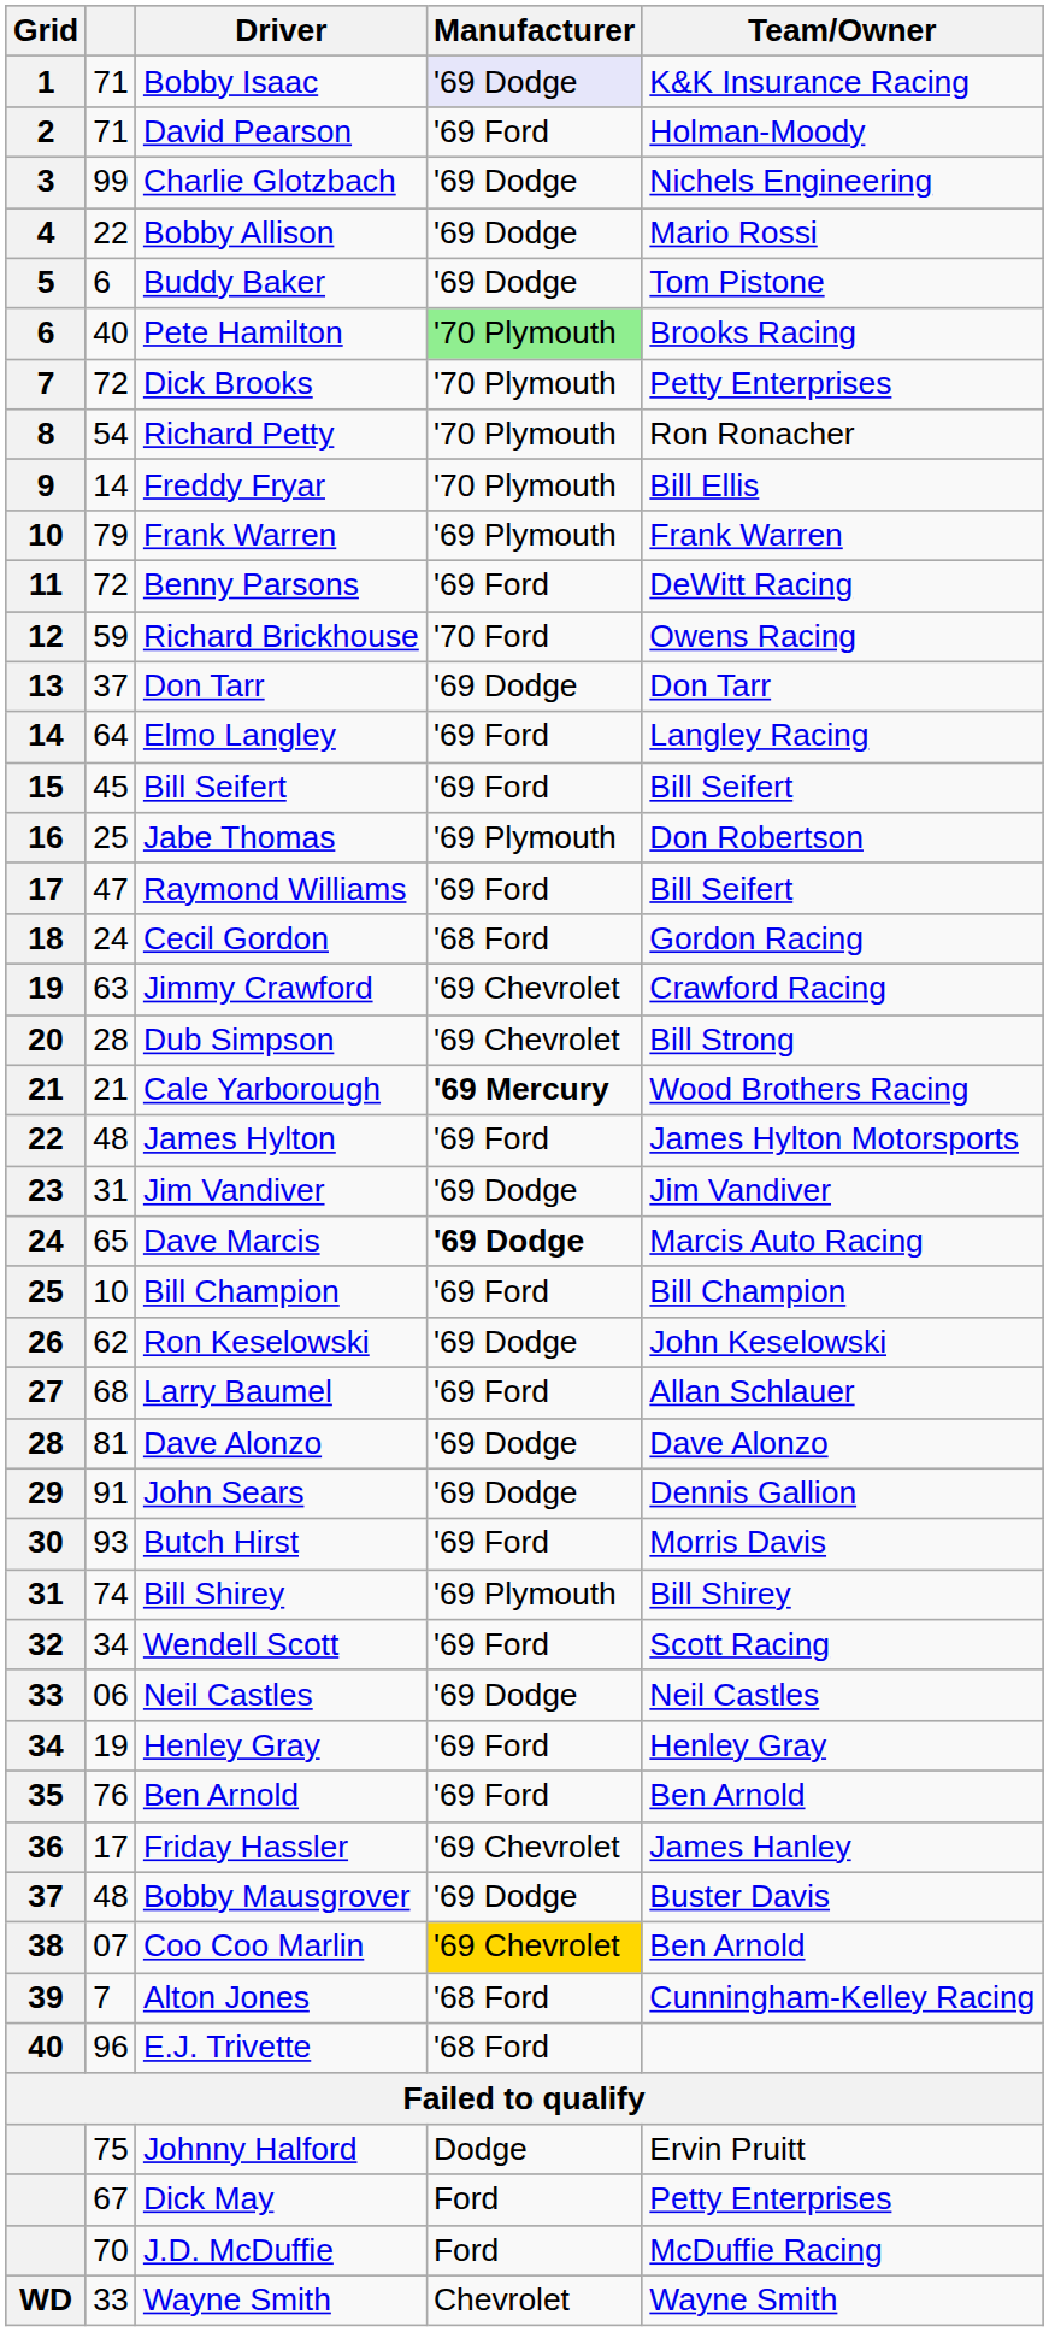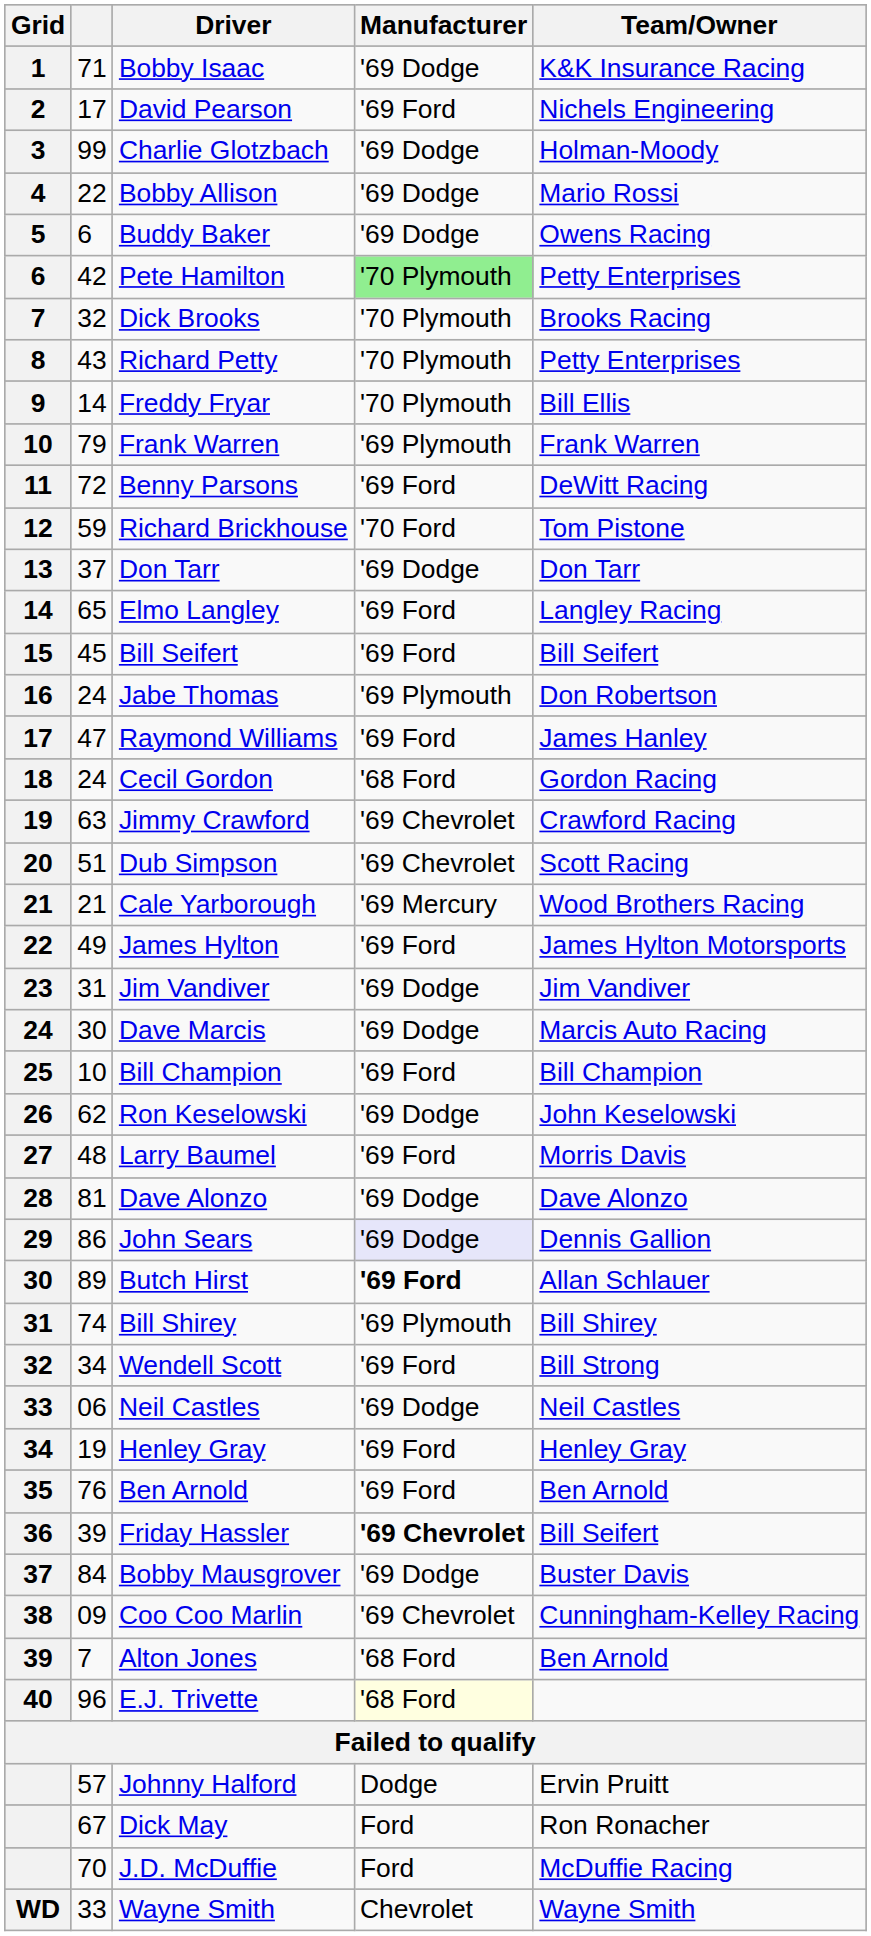 <table class="wikitable">
 <tr>
 <th>Grid</th>
 <th></th>
 <th>Driver</th>
 <th>Manufacturer</th>
 <th>Team/Owner</th>
 </tr>
 <tr>
 <th>1</th>
 <td>71</td>
 <td><a href='#'>Bobby Isaac</a></td>
-<td style="background: lavender;">'69 Dodge</td>
+<td>'69 Dodge</td>
 <td><a href='#'>K&K Insurance Racing</a></td>
 </tr>
 <tr>
 <th>2</th>
-<td>71</td>
+<td>17</td>
 <td><a href='#'>David Pearson</a></td>
 <td>'69 Ford</td>
-<td><a href='#'>Holman-Moody</a></td>
+<td><a href='#'>Nichels Engineering</a></td>
 </tr>
 <tr>
 <th>3</th>
 <td>99</td>
 <td><a href='#'>Charlie Glotzbach</a></td>
 <td>'69 Dodge</td>
-<td><a href='#'>Nichels Engineering</a></td>
+<td><a href='#'>Holman-Moody</a></td>
 </tr>
 <tr>
 <th>4</th>
 <td>22</td>
 <td><a href='#'>Bobby Allison</a></td>
 <td>'69 Dodge</td>
 <td><a href='#'>Mario Rossi</a></td>
 </tr>
 <tr>
 <th>5</th>
 <td>6</td>
 <td><a href='#'>Buddy Baker</a></td>
 <td>'69 Dodge</td>
-<td><a href='#'>Tom Pistone</a></td>
+<td><a href='#'>Owens Racing</a></td>
 </tr>
 <tr>
 <th>6</th>
-<td>40</td>
+<td>42</td>
 <td><a href='#'>Pete Hamilton</a></td>
 <td style="background: lightgreen;">'70 Plymouth</td>
+<td><a href='#'>Petty Enterprises</a></td>
+</tr>
+<tr>
+<th>7</th>
+<td>32</td>
+<td><a href='#'>Dick Brooks</a></td>
+<td>'70 Plymouth</td>
 <td><a href='#'>Brooks Racing</a></td>
 </tr>
 <tr>
-<th>7</th>
-<td>72</td>
-<td><a href='#'>Dick Brooks</a></td>
+<th>8</th>
+<td>43</td>
+<td><a href='#'>Richard Petty</a></td>
 <td>'70 Plymouth</td>
 <td><a href='#'>Petty Enterprises</a></td>
-</tr>
-<tr>
-<th>8</th>
-<td>54</td>
-<td><a href='#'>Richard Petty</a></td>
-<td>'70 Plymouth</td>
-<td>Ron Ronacher</td>
 </tr>
 <tr>
 <th>9</th>
 <td>14</td>
 <td><a href='#'>Freddy Fryar</a></td>
 <td>'70 Plymouth</td>
 <td><a href='#'>Bill Ellis</a></td>
 </tr>
 <tr>
 <th>10</th>
 <td>79</td>
 <td><a href='#'>Frank Warren</a></td>
 <td>'69 Plymouth</td>
 <td><a href='#'>Frank Warren</a></td>
 </tr>
 <tr>
 <th>11</th>
 <td>72</td>
 <td><a href='#'>Benny Parsons</a></td>
 <td>'69 Ford</td>
 <td><a href='#'>DeWitt Racing</a></td>
 </tr>
 <tr>
 <th>12</th>
 <td>59</td>
 <td><a href='#'>Richard Brickhouse</a></td>
 <td>'70 Ford</td>
-<td><a href='#'>Owens Racing</a></td>
+<td><a href='#'>Tom Pistone</a></td>
 </tr>
 <tr>
 <th>13</th>
 <td>37</td>
 <td><a href='#'>Don Tarr</a></td>
 <td>'69 Dodge</td>
 <td><a href='#'>Don Tarr</a></td>
 </tr>
 <tr>
 <th>14</th>
-<td>64</td>
+<td>65</td>
 <td><a href='#'>Elmo Langley</a></td>
 <td>'69 Ford</td>
 <td><a href='#'>Langley Racing</a></td>
 </tr>
 <tr>
 <th>15</th>
 <td>45</td>
 <td><a href='#'>Bill Seifert</a></td>
 <td>'69 Ford</td>
 <td><a href='#'>Bill Seifert</a></td>
 </tr>
 <tr>
 <th>16</th>
-<td>25</td>
+<td>24</td>
 <td><a href='#'>Jabe Thomas</a></td>
 <td>'69 Plymouth</td>
 <td><a href='#'>Don Robertson</a></td>
 </tr>
 <tr>
 <th>17</th>
 <td>47</td>
 <td><a href='#'>Raymond Williams</a></td>
 <td>'69 Ford</td>
-<td><a href='#'>Bill Seifert</a></td>
+<td><a href='#'>James Hanley</a></td>
 </tr>
 <tr>
 <th>18</th>
 <td>24</td>
 <td><a href='#'>Cecil Gordon</a></td>
 <td>'68 Ford</td>
 <td><a href='#'>Gordon Racing</a></td>
 </tr>
 <tr>
 <th>19</th>
 <td>63</td>
 <td><a href='#'>Jimmy Crawford</a></td>
 <td>'69 Chevrolet</td>
 <td><a href='#'>Crawford Racing</a></td>
 </tr>
 <tr>
 <th>20</th>
-<td>28</td>
+<td>51</td>
 <td><a href='#'>Dub Simpson</a></td>
 <td>'69 Chevrolet</td>
-<td><a href='#'>Bill Strong</a></td>
+<td><a href='#'>Scott Racing</a></td>
 </tr>
 <tr>
 <th>21</th>
 <td>21</td>
 <td><a href='#'>Cale Yarborough</a></td>
-<td><strong>'69 Mercury</strong></td>
+<td>'69 Mercury</td>
 <td><a href='#'>Wood Brothers Racing</a></td>
 </tr>
 <tr>
 <th>22</th>
-<td>48</td>
+<td>49</td>
 <td><a href='#'>James Hylton</a></td>
 <td>'69 Ford</td>
 <td><a href='#'>James Hylton Motorsports</a></td>
 </tr>
 <tr>
 <th>23</th>
 <td>31</td>
 <td><a href='#'>Jim Vandiver</a></td>
 <td>'69 Dodge</td>
 <td><a href='#'>Jim Vandiver</a></td>
 </tr>
 <tr>
 <th>24</th>
-<td>65</td>
+<td>30</td>
 <td><a href='#'>Dave Marcis</a></td>
-<td><strong>'69 Dodge</strong></td>
+<td>'69 Dodge</td>
 <td><a href='#'>Marcis Auto Racing</a></td>
 </tr>
 <tr>
 <th>25</th>
 <td>10</td>
 <td><a href='#'>Bill Champion</a></td>
 <td>'69 Ford</td>
 <td><a href='#'>Bill Champion</a></td>
 </tr>
 <tr>
 <th>26</th>
 <td>62</td>
 <td><a href='#'>Ron Keselowski</a></td>
 <td>'69 Dodge</td>
 <td><a href='#'>John Keselowski</a></td>
 </tr>
 <tr>
 <th>27</th>
-<td>68</td>
+<td>48</td>
 <td><a href='#'>Larry Baumel</a></td>
 <td>'69 Ford</td>
-<td><a href='#'>Allan Schlauer</a></td>
+<td><a href='#'>Morris Davis</a></td>
 </tr>
 <tr>
 <th>28</th>
 <td>81</td>
 <td><a href='#'>Dave Alonzo</a></td>
 <td>'69 Dodge</td>
 <td><a href='#'>Dave Alonzo</a></td>
 </tr>
 <tr>
 <th>29</th>
-<td>91</td>
+<td>86</td>
 <td><a href='#'>John Sears</a></td>
-<td>'69 Dodge</td>
+<td style="background: lavender;">'69 Dodge</td>
 <td><a href='#'>Dennis Gallion</a></td>
 </tr>
 <tr>
 <th>30</th>
-<td>93</td>
+<td>89</td>
 <td><a href='#'>Butch Hirst</a></td>
-<td>'69 Ford</td>
-<td><a href='#'>Morris Davis</a></td>
+<td><strong>'69 Ford</strong></td>
+<td><a href='#'>Allan Schlauer</a></td>
 </tr>
 <tr>
 <th>31</th>
 <td>74</td>
 <td><a href='#'>Bill Shirey</a></td>
 <td>'69 Plymouth</td>
 <td><a href='#'>Bill Shirey</a></td>
 </tr>
 <tr>
 <th>32</th>
 <td>34</td>
 <td><a href='#'>Wendell Scott</a></td>
 <td>'69 Ford</td>
-<td><a href='#'>Scott Racing</a></td>
+<td><a href='#'>Bill Strong</a></td>
 </tr>
 <tr>
 <th>33</th>
 <td>06</td>
 <td><a href='#'>Neil Castles</a></td>
 <td>'69 Dodge</td>
 <td><a href='#'>Neil Castles</a></td>
 </tr>
 <tr>
 <th>34</th>
 <td>19</td>
 <td><a href='#'>Henley Gray</a></td>
 <td>'69 Ford</td>
 <td><a href='#'>Henley Gray</a></td>
 </tr>
 <tr>
 <th>35</th>
 <td>76</td>
 <td><a href='#'>Ben Arnold</a></td>
 <td>'69 Ford</td>
 <td><a href='#'>Ben Arnold</a></td>
 </tr>
 <tr>
 <th>36</th>
-<td>17</td>
+<td>39</td>
 <td><a href='#'>Friday Hassler</a></td>
-<td>'69 Chevrolet</td>
-<td><a href='#'>James Hanley</a></td>
+<td><strong>'69 Chevrolet</strong></td>
+<td><a href='#'>Bill Seifert</a></td>
 </tr>
 <tr>
 <th>37</th>
-<td>48</td>
+<td>84</td>
 <td><a href='#'>Bobby Mausgrover</a></td>
 <td>'69 Dodge</td>
 <td><a href='#'>Buster Davis</a></td>
 </tr>
 <tr>
 <th>38</th>
-<td>07</td>
+<td>09</td>
 <td><a href='#'>Coo Coo Marlin</a></td>
-<td style="background: gold;">'69 Chevrolet</td>
-<td><a href='#'>Ben Arnold</a></td>
+<td>'69 Chevrolet</td>
+<td><a href='#'>Cunningham-Kelley Racing</a></td>
 </tr>
 <tr>
 <th>39</th>
 <td>7</td>
 <td><a href='#'>Alton Jones</a></td>
 <td>'68 Ford</td>
-<td><a href='#'>Cunningham-Kelley Racing</a></td>
+<td><a href='#'>Ben Arnold</a></td>
 </tr>
 <tr>
 <th>40</th>
 <td>96</td>
 <td><a href='#'>E.J. Trivette</a></td>
-<td>'68 Ford</td>
+<td style="background: lightyellow;">'68 Ford</td>
 <td></td>
 </tr>
 <tr>
 <th colspan="5">Failed to qualify</th>
 </tr>
 <tr>
 <th></th>
-<td>75</td>
+<td>57</td>
 <td><a href='#'>Johnny Halford</a></td>
 <td>Dodge</td>
 <td>Ervin Pruitt</td>
 </tr>
 <tr>
 <th></th>
 <td>67</td>
 <td><a href='#'>Dick May</a></td>
 <td>Ford</td>
-<td><a href='#'>Petty Enterprises</a></td>
+<td>Ron Ronacher</td>
 </tr>
 <tr>
 <th></th>
 <td>70</td>
 <td><a href='#'>J.D. McDuffie</a></td>
 <td>Ford</td>
 <td><a href='#'>McDuffie Racing</a></td>
 </tr>
 <tr>
 <th>WD</th>
 <td>33</td>
 <td><a href='#'>Wayne Smith</a></td>
 <td>Chevrolet</td>
 <td><a href='#'>Wayne Smith</a></td>
 </tr>
 </table>
